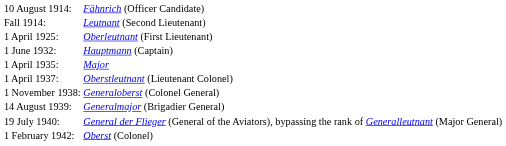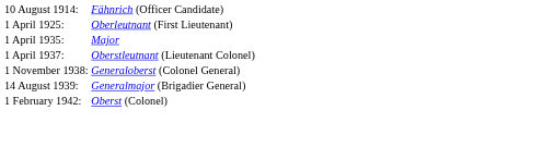 <table style="background: transparent;">
 <tr>
 <td>10 August 1914:</td>
 <td><em><a href='#'>Fähnrich</a></em> (Officer Candidate)</td>
 </tr>
 <tr>
-<td>Fall 1914:</td>
-<td><em><a href='#'>Leutnant</a></em> (Second Lieutenant)</td>
-</tr>
-<tr>
 <td>1 April 1925:</td>
 <td><em><a href='#'>Oberleutnant</a></em> (First Lieutenant)</td>
-</tr>
-<tr>
-<td>1 June 1932:</td>
-<td><em><a href='#'>Hauptmann</a></em> (Captain)</td>
 </tr>
 <tr>
 <td>1 April 1935:</td>
 <td><em><a href='#'>Major</a></em></td>
 </tr>
 <tr>
 <td>1 April 1937:</td>
 <td><em><a href='#'>Oberstleutnant</a></em> (Lieutenant Colonel)</td>
 </tr>
 <tr>
 <td>1 November 1938:</td>
 <td><em><a href='#'>Generaloberst</a></em> (Colonel General)</td>
 </tr>
 <tr>
 <td>14 August 1939:</td>
 <td><em><a href='#'>Generalmajor</a></em> (Brigadier General)</td>
 </tr>
 <tr>
-<td>19 July 1940:</td>
-<td><em><a href='#'>General der Flieger</a></em> (General of the Aviators), bypassing the rank of <em><a href='#'>Generalleutnant</a></em> (Major General)</td>
-</tr>
-<tr>
 <td>1 February 1942:</td>
 <td><em><a href='#'>Oberst</a></em> (Colonel)</td>
 </tr>
 </table>
